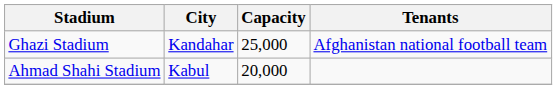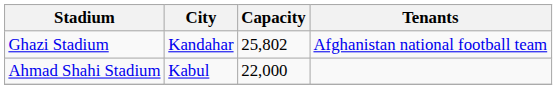 <table class="wikitable sortable">
 <tr>
 <th>Stadium</th>
 <th>City</th>
 <th>Capacity</th>
 <th>Tenants</th>
 </tr>
 <tr>
 <td><a href='#'>Ghazi Stadium</a></td>
 <td><a href='#'>Kandahar</a></td>
-<td>25,000</td>
+<td>25,802</td>
 <td><a href='#'>Afghanistan national football team</a></td>
 </tr>
 <tr>
 <td><a href='#'>Ahmad Shahi Stadium</a></td>
 <td><a href='#'>Kabul</a></td>
-<td>20,000</td>
+<td>22,000</td>
 <td></td>
 </tr>
 <tr>
 </tr>
 </table>
